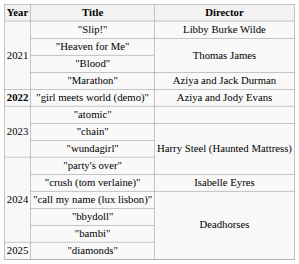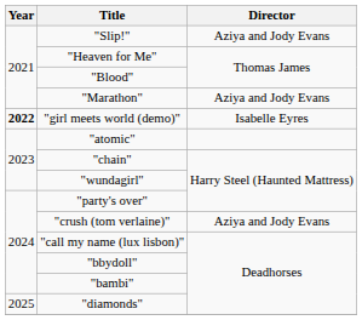 <table class="wikitable plainrowheaders" style=text-align:center;>
 <tr>
 <th scope="col">Year</th>
 <th scope="col">Title</th>
 <th scope="col">Director</th>
 </tr>
 <tr>
 <td rowspan="4">2021</td>
 <td>"Slip!"</td>
-<td>Libby Burke Wilde</td>
+<td>Aziya and Jody Evans</td>
 </tr>
 <tr>
 <td>"Heaven for Me"</td>
 <td rowspan="2">Thomas James</td>
 </tr>
 <tr>
 <td>"Blood"</td>
 </tr>
 <tr>
 <td>"Marathon"</td>
-<td>Aziya and Jack Durman</td>
+<td>Aziya and Jody Evans</td>
 </tr>
 <tr>
 <td><strong>2022</strong></td>
 <td>"girl meets world (demo)"</td>
-<td>Aziya and Jody Evans</td>
+<td>Isabelle Eyres</td>
 </tr>
 <tr>
 <td rowspan="3">2023</td>
 <td>"atomic"</td>
 <td></td>
 </tr>
 <tr>
 <td>"chain"</td>
 <td rowspan="3">Harry Steel (Haunted Mattress)</td>
 </tr>
 <tr>
 <td>"wundagirl"</td>
 </tr>
 <tr>
 <td rowspan="5">2024</td>
 <td>"party's over"</td>
 </tr>
 <tr>
 <td>"crush (tom verlaine)"</td>
-<td>Isabelle Eyres</td>
+<td>Aziya and Jody Evans</td>
 </tr>
 <tr>
 <td>"call my name (lux lisbon)"</td>
 <td rowspan="4">Deadhorses</td>
 </tr>
 <tr>
 <td>"bbydoll"</td>
 </tr>
 <tr>
 <td>"bambi"</td>
 </tr>
 <tr>
 <td>2025</td>
 <td>"diamonds"</td>
 </tr>
 <tr>
 </tr>
 </table>
